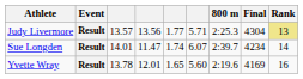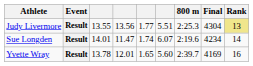 <table class="wikitable" style="font-size:90%;">
 <tr>
 <th>Athlete</th>
 <th>Event</th>
 <th></th>
 <th></th>
 <th></th>
 <th></th>
 <th>800 m</th>
 <th>Final</th>
 <th>Rank</th>
 </tr>
 <tr align=center>
 <td align=left><a href='#'>Judy Livermore</a></td>
 <th style="font-size:95%">Result</th>
-<td>13.57</td>
+<td>13.55</td>
 <td>13.56</td>
 <td>1.77</td>
-<td>5.71</td>
+<td>5.51</td>
 <td>2:25.3</td>
 <td>4304</td>
 <td style="background: khaki;">13</td>
 </tr>
 <tr align=center>
 <td align=left><a href='#'>Sue Longden</a></td>
 <th style="font-size:95%">Result</th>
 <td>14.01</td>
 <td>11.47</td>
 <td>1.74</td>
 <td>6.07</td>
-<td>2:39.7</td>
+<td>2:19.6</td>
 <td>4234</td>
 <td>14</td>
 </tr>
 <tr align=center>
 <td align=left><a href='#'>Yvette Wray</a></td>
 <th style="font-size:95%">Result</th>
 <td>13.78</td>
 <td>12.01</td>
 <td>1.65</td>
 <td>5.60</td>
-<td>2:19.6</td>
+<td>2:39.7</td>
 <td>4169</td>
 <td>16</td>
 </tr>
 </table>
